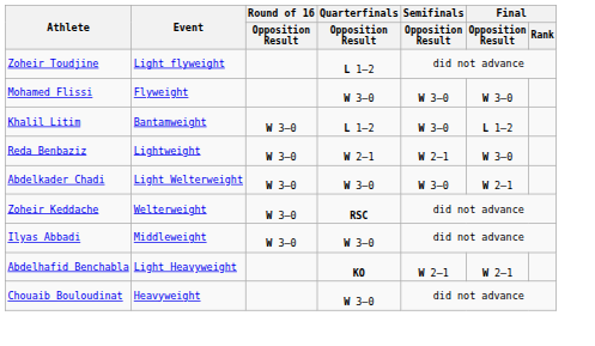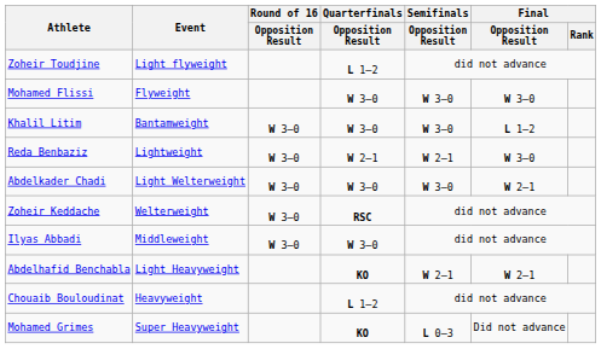 <table class="wikitable" style="text-align:left; font-size:90%">
 <tr>
 <th rowspan="2">Athlete</th>
 <th rowspan="2">Event</th>
 <th>Round of 16</th>
 <th>Quarterfinals</th>
 <th>Semifinals</th>
 <th colspan=2>Final</th>
 </tr>
 <tr style="font-size: 95%">
 <th>Opposition<br>Result</th>
 <th>Opposition<br>Result</th>
 <th>Opposition<br>Result</th>
 <th>Opposition<br>Result</th>
 <th>Rank</th>
 </tr>
 <tr align=center>
 <td align=left><a href='#'>Zoheir Toudjine</a></td>
 <td align=left><a href='#'>Light flyweight</a></td>
 <td></td>
 <td><br><strong>L</strong> 1–2</td>
 <td colspan=3>did not advance</td>
 </tr>
 <tr align=center>
 <td align=left><a href='#'>Mohamed Flissi</a></td>
 <td align=left><a href='#'>Flyweight</a></td>
 <td></td>
 <td><br><strong>W</strong> 3–0</td>
 <td><br><strong>W</strong> 3–0</td>
 <td><br><strong>W</strong> 3–0</td>
 <td></td>
 </tr>
 <tr align=center>
 <td align=left><a href='#'>Khalil Litim</a></td>
 <td align=left><a href='#'>Bantamweight</a></td>
 <td><br><strong>W</strong> 3–0</td>
-<td><br><strong>L</strong> 1–2</td>
+<td><br><strong>W</strong> 3–0</td>
 <td><br><strong>W</strong> 3–0</td>
 <td><br><strong>L</strong> 1–2</td>
 <td></td>
 </tr>
 <tr align=center>
 <td align=left><a href='#'>Reda Benbaziz</a></td>
 <td align=left><a href='#'>Lightweight</a></td>
 <td><br><strong>W</strong> 3–0</td>
 <td><br><strong>W</strong> 2–1</td>
 <td><br><strong>W</strong> 2–1</td>
 <td><br><strong>W</strong> 3–0</td>
 <td></td>
 </tr>
 <tr align=center>
 <td align=left><a href='#'>Abdelkader Chadi</a></td>
 <td align=left><a href='#'>Light Welterweight</a></td>
 <td><br><strong>W</strong> 3–0</td>
 <td><br><strong>W</strong> 3–0</td>
 <td><br><strong>W</strong> 3–0</td>
 <td><br><strong>W</strong> 2–1</td>
 <td></td>
 </tr>
 <tr align=center>
 <td align=left><a href='#'>Zoheir Keddache</a></td>
 <td align=left><a href='#'>Welterweight</a></td>
 <td><br><strong>W</strong> 3–0</td>
 <td><br><strong>RSC</strong></td>
 <td colspan=3>did not advance</td>
 </tr>
 <tr align=center>
 <td align=left><a href='#'>Ilyas Abbadi</a></td>
 <td align=left><a href='#'>Middleweight</a></td>
 <td><br><strong>W</strong> 3–0</td>
 <td><br><strong>W</strong> 3–0</td>
 <td colspan=3>did not advance</td>
 </tr>
 <tr align=center>
 <td align=left><a href='#'>Abdelhafid Benchabla</a></td>
 <td align=left><a href='#'>Light Heavyweight</a></td>
 <td></td>
 <td><br><strong>KO</strong></td>
 <td><br><strong>W</strong> 2–1</td>
 <td><br><strong>W</strong> 2–1</td>
 <td></td>
 </tr>
 <tr align=center>
 <td align=left><a href='#'>Chouaib Bouloudinat</a></td>
 <td align=left><a href='#'>Heavyweight</a></td>
 <td></td>
-<td><br><strong>W</strong> 3–0</td>
+<td><br><strong>L</strong> 1–2</td>
 <td colspan=3>did not advance</td>
 </tr>
+<tr align=center>
+<td align=left><a href='#'>Mohamed Grimes</a></td>
+<td align=left><a href='#'>Super Heavyweight</a></td>
+<td></td>
+<td><br><strong>KO</strong></td>
+<td><br><strong>L</strong> 0–3</td>
+<td>Did not advance</td>
+<td></td>
+</tr>
 </table>
